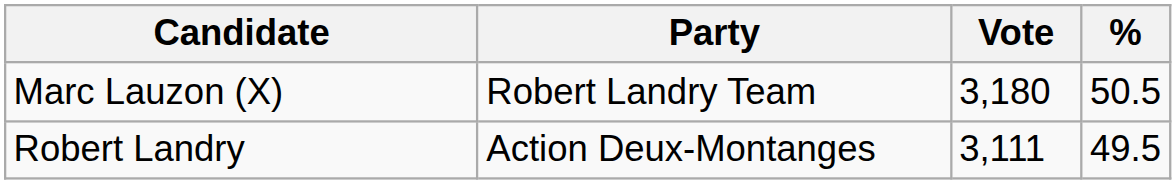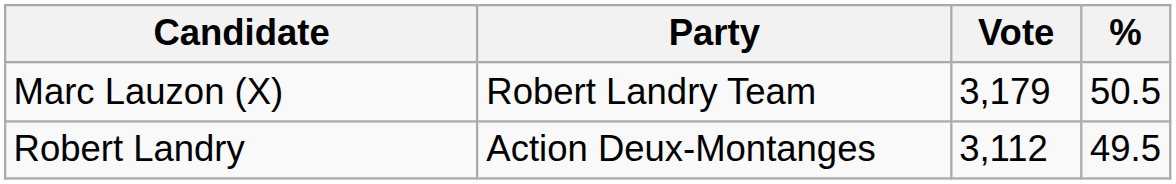 <table class="wikitable">
 <tr>
 <th bgcolor="#DDDDFF" width="200px">Candidate</th>
 <th bgcolor="#DDDDFF" width="200px">Party</th>
 <th bgcolor="#DDDDFF" width="50px">Vote</th>
 <th bgcolor="#DDDDFF" width="30px">%</th>
 </tr>
 <tr>
 <td>Marc Lauzon (X)</td>
 <td>Robert Landry Team</td>
-<td>3,180</td>
+<td>3,179</td>
 <td>50.5</td>
 </tr>
 <tr>
 <td>Robert Landry</td>
 <td>Action Deux-Montanges</td>
-<td>3,111</td>
+<td>3,112</td>
 <td>49.5</td>
 </tr>
 </table>
